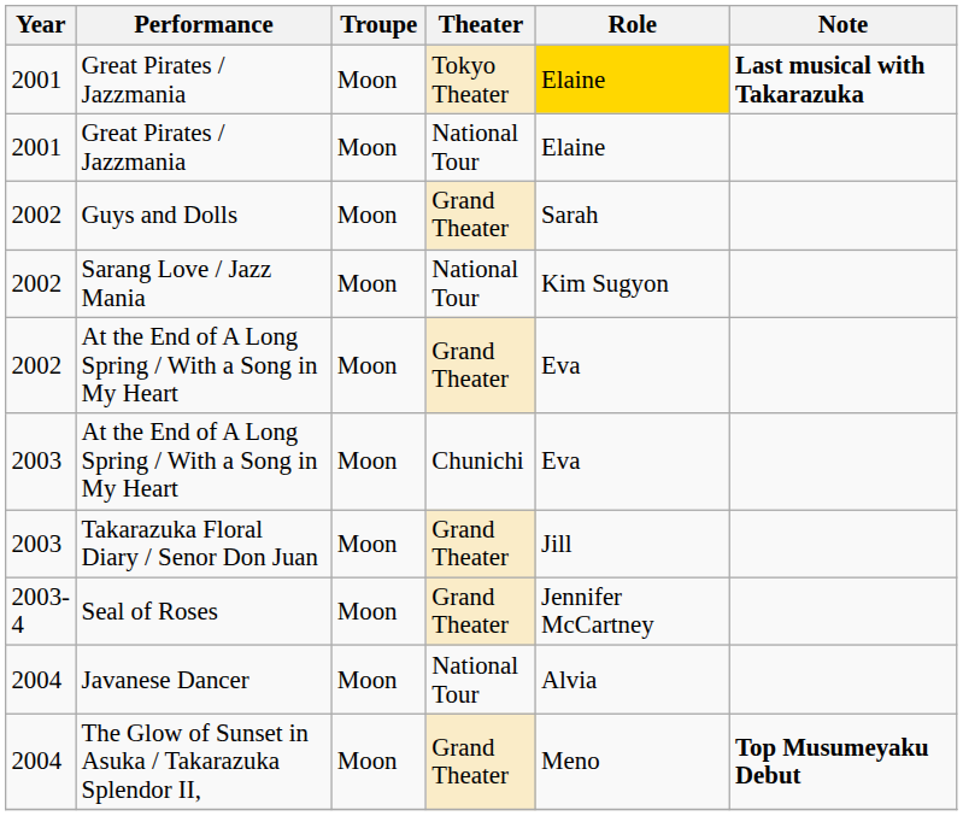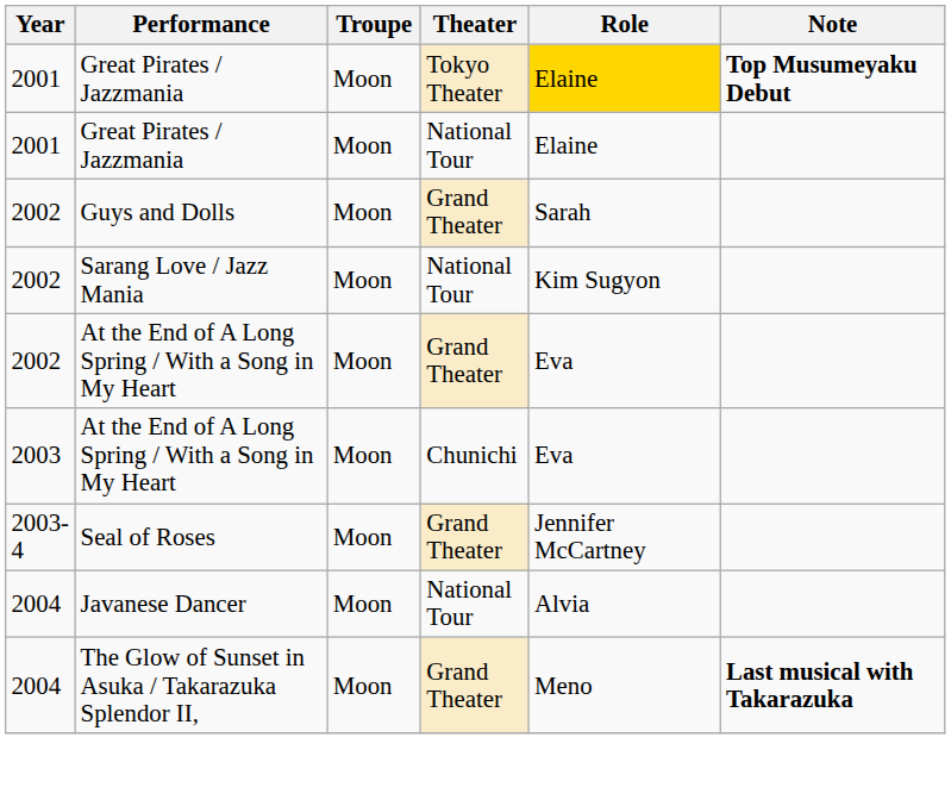 <table class="wikitable">
 <tr>
 <th !style=width:20em>Year</th>
 <th style=width:300em>Performance</th>
 <th style=width:20em>Troupe</th>
 <th style=width:20em>Theater</th>
 <th style=width:200em>Role</th>
 <th style=width:200em>Note</th>
 </tr>
 <tr>
 <td>2001</td>
 <td>Great Pirates / Jazzmania</td>
 <td>Moon</td>
 <td style="background-color: #faecc8">Tokyo Theater</td>
 <td style="background: gold;">Elaine</td>
-<td><strong>Last musical with Takarazuka</strong></td>
+<td><strong>Top Musumeyaku Debut</strong></td>
 </tr>
 <tr>
 <td>2001</td>
 <td>Great Pirates / Jazzmania</td>
 <td>Moon</td>
 <td>National Tour</td>
 <td>Elaine</td>
 <td></td>
 </tr>
 <tr>
 <td>2002</td>
 <td>Guys and Dolls</td>
 <td>Moon</td>
 <td style="background-color: #faecc8">Grand Theater</td>
 <td>Sarah</td>
 <td></td>
 </tr>
 <tr>
 <td>2002</td>
 <td>Sarang Love / Jazz Mania</td>
 <td>Moon</td>
 <td>National Tour</td>
 <td>Kim Sugyon</td>
 <td></td>
 </tr>
 <tr>
 <td>2002</td>
 <td>At the End of A Long Spring / With a Song in My Heart</td>
 <td>Moon</td>
 <td style="background-color: #faecc8">Grand Theater</td>
 <td>Eva</td>
 <td></td>
 </tr>
 <tr>
 <td>2003</td>
 <td>At the End of A Long Spring / With a Song in My Heart</td>
 <td>Moon</td>
 <td>Chunichi</td>
 <td>Eva</td>
 <td></td>
 </tr>
 <tr>
-<td>2003</td>
-<td>Takarazuka Floral Diary / Senor Don Juan</td>
-<td>Moon</td>
-<td style="background-color: #faecc8">Grand Theater</td>
-<td>Jill</td>
-<td></td>
-</tr>
-<tr>
 <td>2003-4</td>
 <td>Seal of Roses</td>
 <td>Moon</td>
 <td style="background-color: #faecc8">Grand Theater</td>
 <td>Jennifer McCartney</td>
 <td></td>
 </tr>
 <tr>
 <td>2004</td>
 <td>Javanese Dancer</td>
 <td>Moon</td>
 <td>National Tour</td>
 <td>Alvia</td>
 <td></td>
 </tr>
 <tr>
 <td>2004</td>
 <td>The Glow of Sunset in Asuka / Takarazuka Splendor II,</td>
 <td>Moon</td>
 <td style="background-color: #faecc8">Grand Theater</td>
 <td>Meno</td>
-<td><strong>Top Musumeyaku Debut</strong></td>
+<td><strong>Last musical with Takarazuka</strong></td>
 </tr>
 <tr>
 </tr>
 </table>
